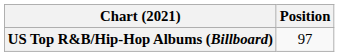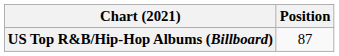 <table class="wikitable plainrowheaders" style="text-align:center">
 <tr>
 <th scope="col">Chart (2021)</th>
 <th scope="col">Position</th>
 </tr>
 <tr>
 <th scope="row">US Top R&B/Hip-Hop Albums (<em>Billboard</em>)</th>
-<td>97</td>
+<td>87</td>
 </tr>
 </table>
